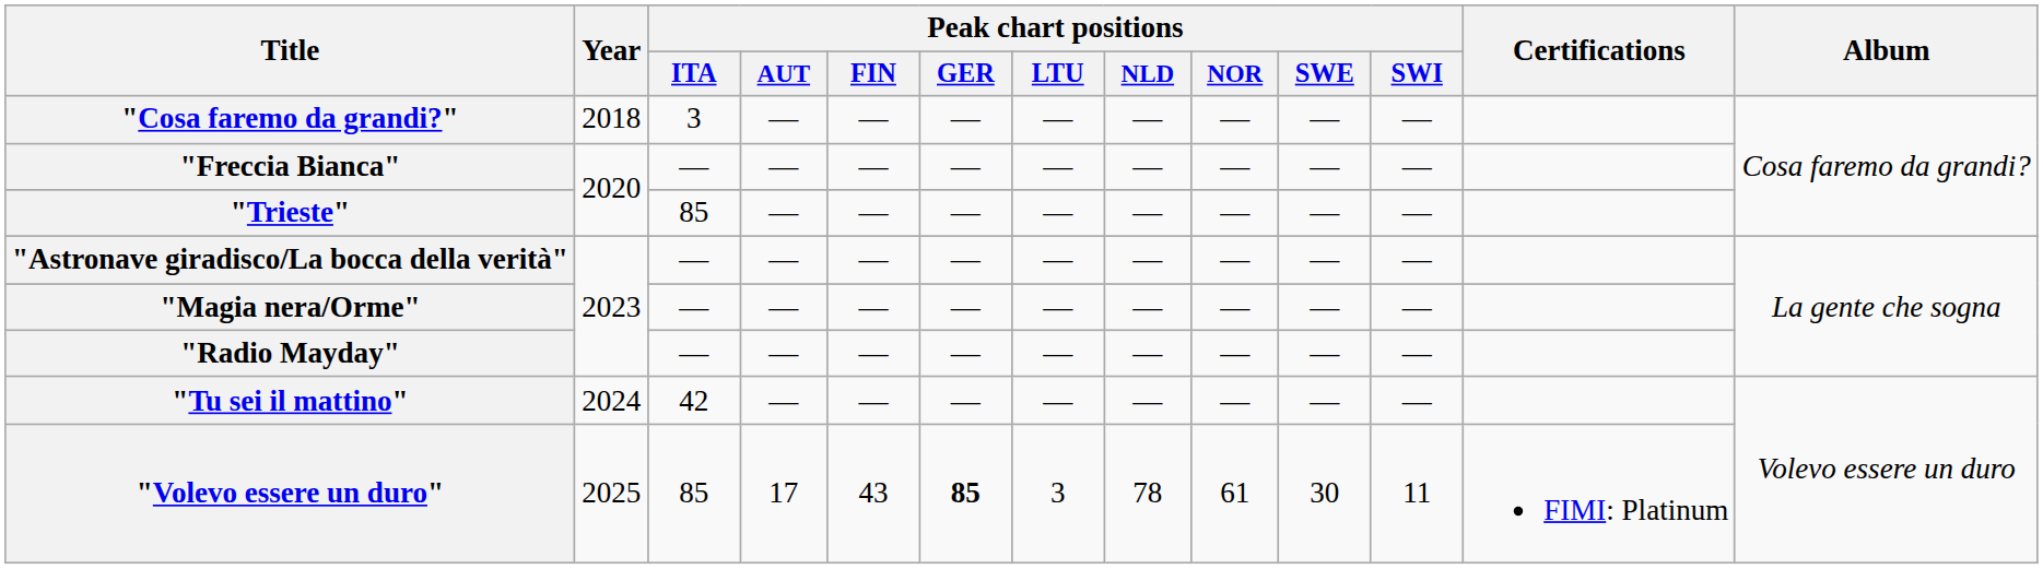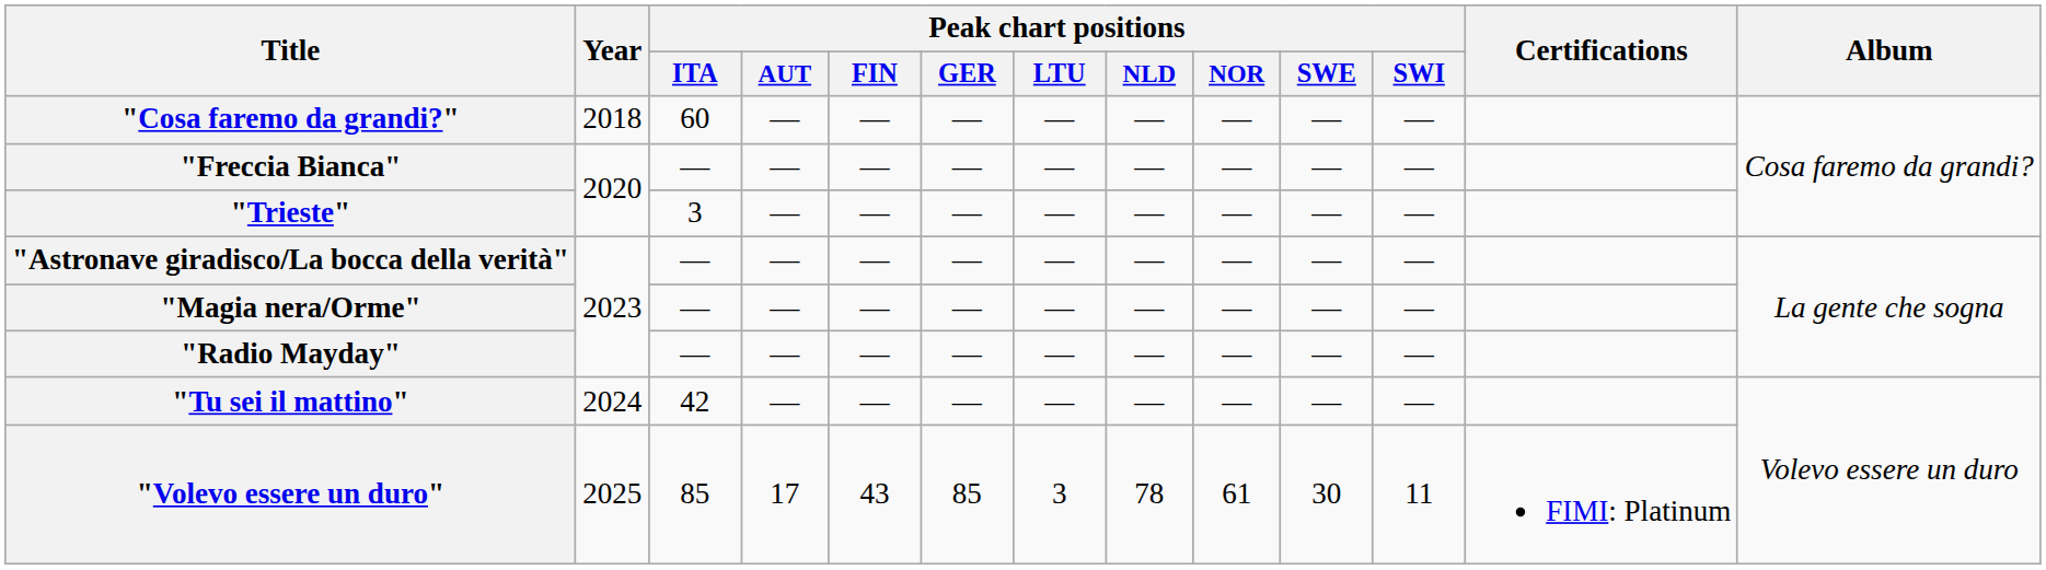 <table class="wikitable plainrowheaders" style="text-align:center;">
 <tr>
 <th scope="col" rowspan="2">Title</th>
 <th scope="col" rowspan="2">Year</th>
 <th scope="col" colspan="9">Peak chart positions</th>
 <th scope="col" rowspan="2">Certifications</th>
 <th scope="col" rowspan="2">Album</th>
 </tr>
 <tr>
 <th scope="col" style="width:3em;font-size:90%;"><a href='#'>ITA</a><br></th>
 <th scope="col" style="width:3em;font-size:85%;"><a href='#'>AUT</a><br></th>
 <th scope="col" style="width:3em;font-size:90%;"><a href='#'>FIN</a><br></th>
 <th scope="col" style="width:3em;font-size:90%;"><a href='#'>GER</a><br></th>
 <th scope="col" style="width:3em;font-size:90%;"><a href='#'>LTU</a><br></th>
 <th scope="col" style="width:3em;font-size:85%;"><a href='#'>NLD</a><br></th>
 <th scope="col" style="width:3em;font-size:85%;"><a href='#'>NOR</a><br></th>
 <th scope="col" style="width:3em;font-size:90%;"><a href='#'>SWE</a><br></th>
 <th scope="col" style="width:3em;font-size:90%;"><a href='#'>SWI</a><br></th>
 </tr>
 <tr>
 <th scope="row">"<a href='#'>Cosa faremo da grandi?</a>"</th>
 <td>2018</td>
-<td>3</td>
+<td>60</td>
 <td>—</td>
 <td>—</td>
 <td>—</td>
 <td>—</td>
 <td>—</td>
 <td>—</td>
 <td>—</td>
 <td>—</td>
 <td></td>
 <td rowspan="3"><em>Cosa faremo da grandi?</em></td>
 </tr>
 <tr>
 <th scope="row">"Freccia Bianca"</th>
 <td rowspan="2">2020</td>
 <td>—</td>
 <td>—</td>
 <td>—</td>
 <td>—</td>
 <td>—</td>
 <td>—</td>
 <td>—</td>
 <td>—</td>
 <td>—</td>
 <td></td>
 </tr>
 <tr>
 <th scope="row">"<a href='#'>Trieste</a>"</th>
-<td>85</td>
+<td>3</td>
 <td>—</td>
 <td>—</td>
 <td>—</td>
 <td>—</td>
 <td>—</td>
 <td>—</td>
 <td>—</td>
 <td>—</td>
 <td></td>
 </tr>
 <tr>
 <th scope="row">"Astronave giradisco/La bocca della verità"</th>
 <td rowspan="3">2023</td>
 <td>—</td>
 <td>—</td>
 <td>—</td>
 <td>—</td>
 <td>—</td>
 <td>—</td>
 <td>—</td>
 <td>—</td>
 <td>—</td>
 <td></td>
 <td rowspan="3"><em>La gente che sogna</em></td>
 </tr>
 <tr>
 <th scope="row">"Magia nera/Orme"</th>
 <td>—</td>
 <td>—</td>
 <td>—</td>
 <td>—</td>
 <td>—</td>
 <td>—</td>
 <td>—</td>
 <td>—</td>
 <td>—</td>
 <td></td>
 </tr>
 <tr>
 <th scope="row">"Radio Mayday"</th>
 <td>—</td>
 <td>—</td>
 <td>—</td>
 <td>—</td>
 <td>—</td>
 <td>—</td>
 <td>—</td>
 <td>—</td>
 <td>—</td>
 <td></td>
 </tr>
 <tr>
 <th scope="row">"<a href='#'>Tu sei il mattino</a>"</th>
 <td>2024</td>
 <td>42</td>
 <td>—</td>
 <td>—</td>
 <td>—</td>
 <td>—</td>
 <td>—</td>
 <td>—</td>
 <td>—</td>
 <td>—</td>
 <td></td>
 <td rowspan="2"><em>Volevo essere un duro</em></td>
 </tr>
 <tr>
 <th scope="row">"<a href='#'>Volevo essere un duro</a>"</th>
 <td>2025</td>
 <td>85</td>
 <td>17</td>
 <td>43</td>
-<td><strong>85</strong></td>
+<td>85</td>
 <td>3</td>
 <td>78</td>
 <td>61</td>
 <td>30</td>
 <td>11</td>
 <td><br><ul><li><a href='#'>FIMI</a>: Platinum</li></ul></td>
 </tr>
 </table>
